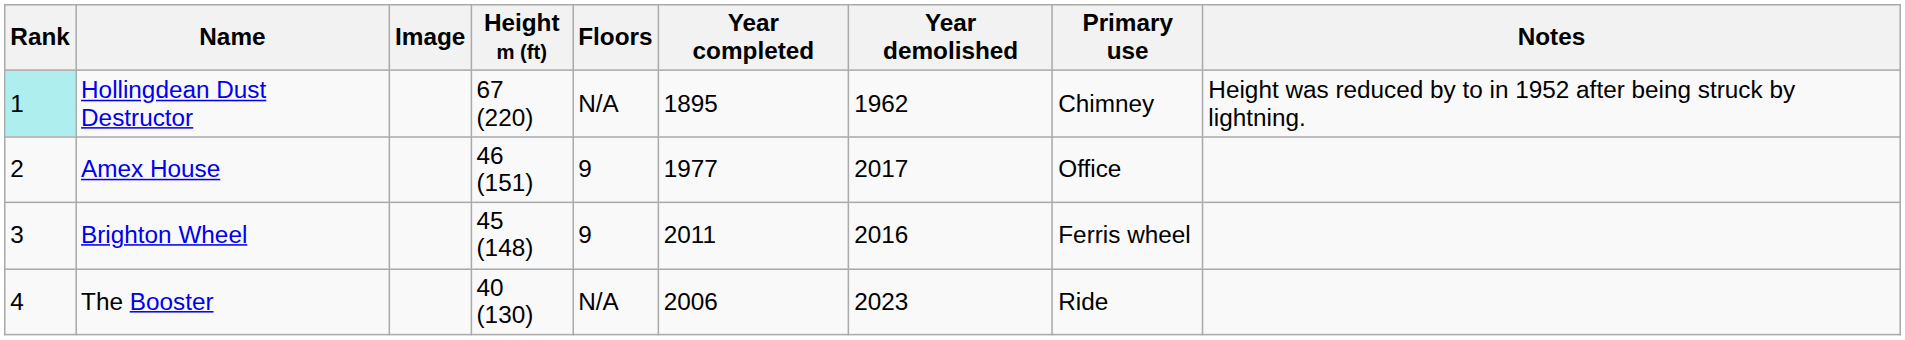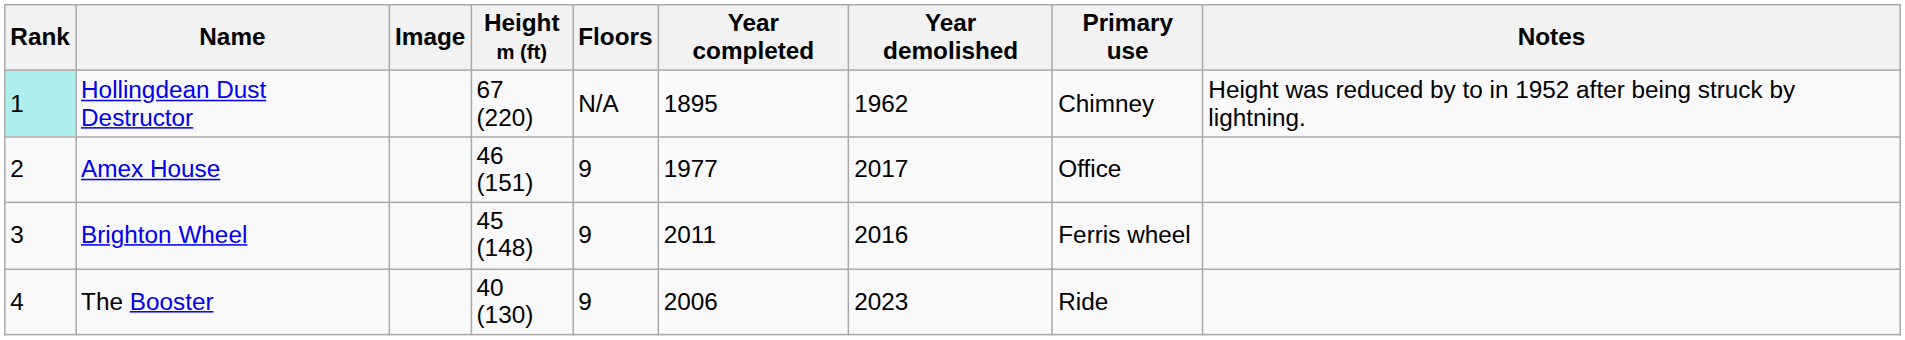 <table class="wikitable sortable">
 <tr>
 <th>Rank</th>
 <th>Name</th>
 <th>Image</th>
 <th>Height<br><small>m (ft)</small></th>
 <th>Floors</th>
 <th>Year completed</th>
 <th>Year demolished</th>
 <th>Primary use</th>
 <th>Notes</th>
 </tr>
 <tr>
 <td style="background: paleturquoise;">1</td>
 <td><a href='#'>Hollingdean Dust Destructor</a></td>
 <td></td>
 <td>67 (220)</td>
 <td>N/A</td>
 <td>1895</td>
 <td>1962</td>
 <td>Chimney</td>
 <td>Height was reduced by  to  in 1952 after being struck by lightning.</td>
 </tr>
 <tr>
 <td>2</td>
 <td><a href='#'>Amex House</a></td>
 <td></td>
 <td>46 (151)</td>
 <td>9</td>
 <td>1977</td>
 <td>2017</td>
 <td>Office</td>
 <td></td>
 </tr>
 <tr>
 <td>3</td>
 <td><a href='#'>Brighton Wheel</a></td>
 <td></td>
 <td>45 (148)</td>
 <td>9</td>
 <td>2011</td>
 <td>2016</td>
 <td>Ferris wheel</td>
 <td></td>
 </tr>
 <tr>
 <td>4</td>
 <td>The <a href='#'>Booster</a></td>
 <td></td>
 <td>40 (130)</td>
-<td>N/A</td>
+<td>9</td>
 <td>2006</td>
 <td>2023</td>
 <td>Ride</td>
 <td></td>
 </tr>
 </table>
